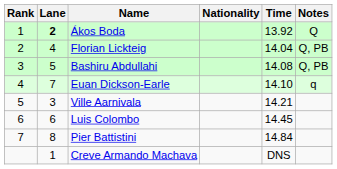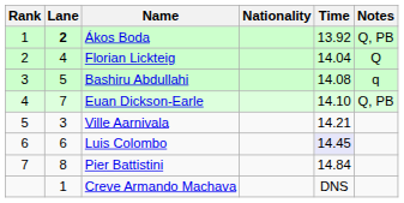 <table class="wikitable sortable" style="text-align:center">
 <tr>
 <th>Rank</th>
 <th>Lane</th>
 <th>Name</th>
 <th>Nationality</th>
 <th>Time</th>
 <th>Notes</th>
 </tr>
 <tr bgcolor=ccffcc>
 <td>1</td>
 <td><strong>2</strong></td>
 <td align=left><a href='#'>Ákos Boda</a></td>
 <td align=left></td>
 <td>13.92</td>
-<td>Q</td>
+<td>Q, PB</td>
 </tr>
 <tr bgcolor=ccffcc>
 <td>2</td>
 <td>4</td>
 <td align=left><a href='#'>Florian Lickteig</a></td>
 <td align=left></td>
 <td>14.04</td>
-<td>Q, PB</td>
+<td>Q</td>
 </tr>
 <tr bgcolor=ccffcc>
 <td>3</td>
 <td>5</td>
 <td align=left><a href='#'>Bashiru Abdullahi</a></td>
 <td align=left></td>
 <td>14.08</td>
-<td>Q, PB</td>
+<td>q</td>
 </tr>
 <tr bgcolor=ddffdd>
 <td>4</td>
 <td>7</td>
 <td align=left><a href='#'>Euan Dickson-Earle</a></td>
 <td align=left></td>
 <td>14.10</td>
-<td>q</td>
+<td>Q, PB</td>
 </tr>
 <tr>
 <td>5</td>
 <td>3</td>
 <td align=left><a href='#'>Ville Aarnivala</a></td>
 <td align=left></td>
 <td>14.21</td>
 <td></td>
 </tr>
 <tr>
 <td>6</td>
 <td>6</td>
 <td align=left><a href='#'>Luis Colombo</a></td>
 <td align=left></td>
-<td>14.45</td>
+<td style="background: lavender;">14.45</td>
 <td></td>
 </tr>
 <tr>
 <td>7</td>
 <td>8</td>
 <td align=left><a href='#'>Pier Battistini</a></td>
 <td align=left></td>
 <td>14.84</td>
 <td></td>
 </tr>
 <tr>
 <td></td>
 <td>1</td>
 <td align=left><a href='#'>Creve Armando Machava</a></td>
 <td align=left></td>
 <td>DNS</td>
 <td></td>
 </tr>
 </table>
